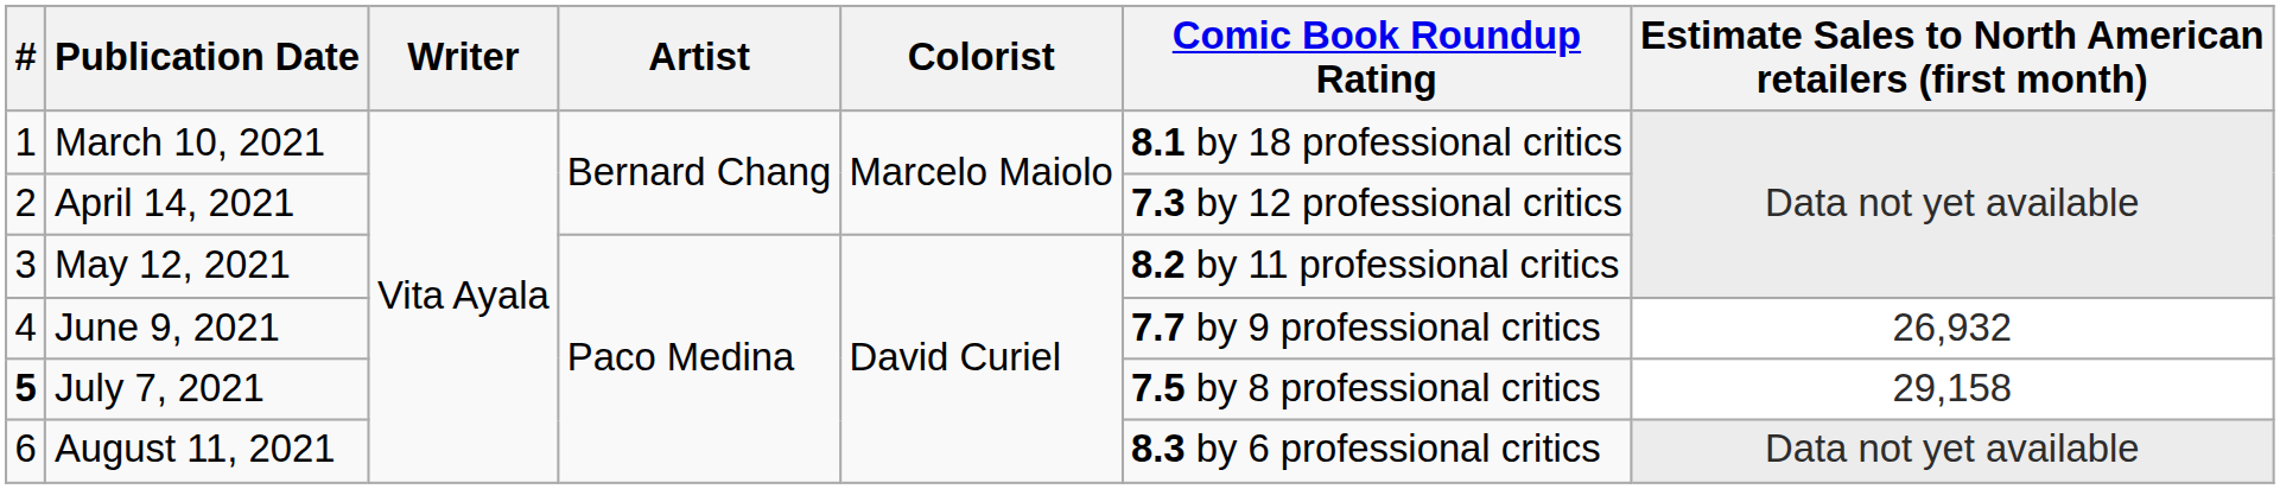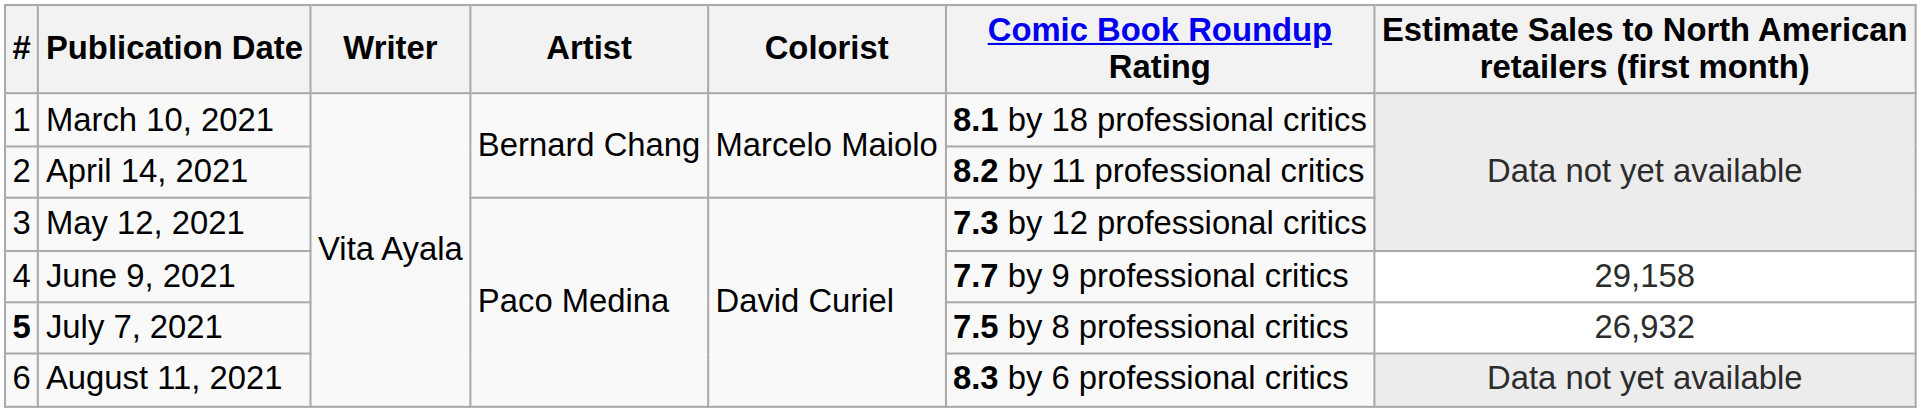 <table class="wikitable">
 <tr>
 <th>#</th>
 <th>Publication Date</th>
 <th>Writer</th>
 <th>Artist</th>
 <th>Colorist</th>
 <th><a href='#'>Comic Book Roundup</a><br>Rating</th>
 <th>Estimate Sales to North American<br>retailers (first month)</th>
 </tr>
 <tr>
 <td>1</td>
 <td>March 10, 2021</td>
 <td rowspan="6">Vita Ayala</td>
 <td rowspan="2">Bernard Chang</td>
 <td rowspan="2">Marcelo Maiolo</td>
 <td><strong>8.1</strong> by 18 professional critics</td>
 <td rowspan="3" data-sort-value="" style="background: #ececec; color: #2C2C2C; vertical-align: middle; text-align: center; " class="table-na">Data not yet available</td>
 </tr>
 <tr>
 <td>2</td>
 <td>April 14, 2021</td>
-<td><strong>7.3</strong> by 12 professional critics</td>
+<td><strong>8.2</strong> by 11 professional critics</td>
 </tr>
 <tr>
 <td>3</td>
 <td>May 12, 2021</td>
 <td rowspan="4">Paco Medina</td>
 <td rowspan="4">David Curiel</td>
-<td><strong>8.2</strong> by 11 professional critics</td>
+<td><strong>7.3</strong> by 12 professional critics</td>
 </tr>
 <tr>
 <td>4</td>
 <td>June 9, 2021</td>
 <td><strong>7.7</strong> by 9 professional critics</td>
-<td rowspan="1" data-sort-value="" style="background: #ffffff; color: #2C2C2C; vertical-align: middle; text-align: center; " class="table-na">26,932</td>
+<td rowspan="1" data-sort-value="" style="background: #ffffff; color: #2C2C2C; vertical-align: middle; text-align: center; " class="table-na">29,158</td>
 </tr>
 <tr>
 <td><strong>5</strong></td>
 <td>July 7, 2021</td>
 <td><strong>7.5</strong> by 8 professional critics</td>
-<td rowspan="1" data-sort-value="" style="background: #ffffff; color: #2C2C2C; vertical-align: middle; text-align: center; " class="table-na">29,158</td>
+<td rowspan="1" data-sort-value="" style="background: #ffffff; color: #2C2C2C; vertical-align: middle; text-align: center; " class="table-na">26,932</td>
 </tr>
 <tr>
 <td>6</td>
 <td>August 11, 2021</td>
 <td><strong>8.3</strong> by 6 professional critics</td>
 <td rowspan="1" data-sort-value="" style="background: #ececec; color: #2C2C2C; vertical-align: middle; text-align: center; " class="table-na">Data not yet available</td>
 </tr>
 </table>
